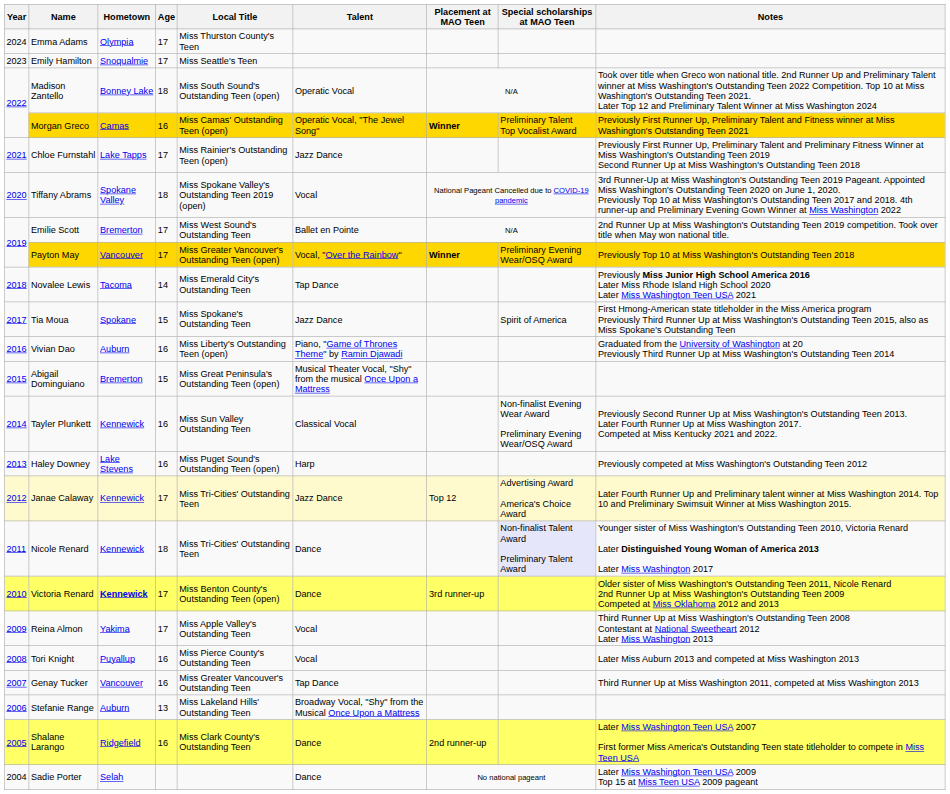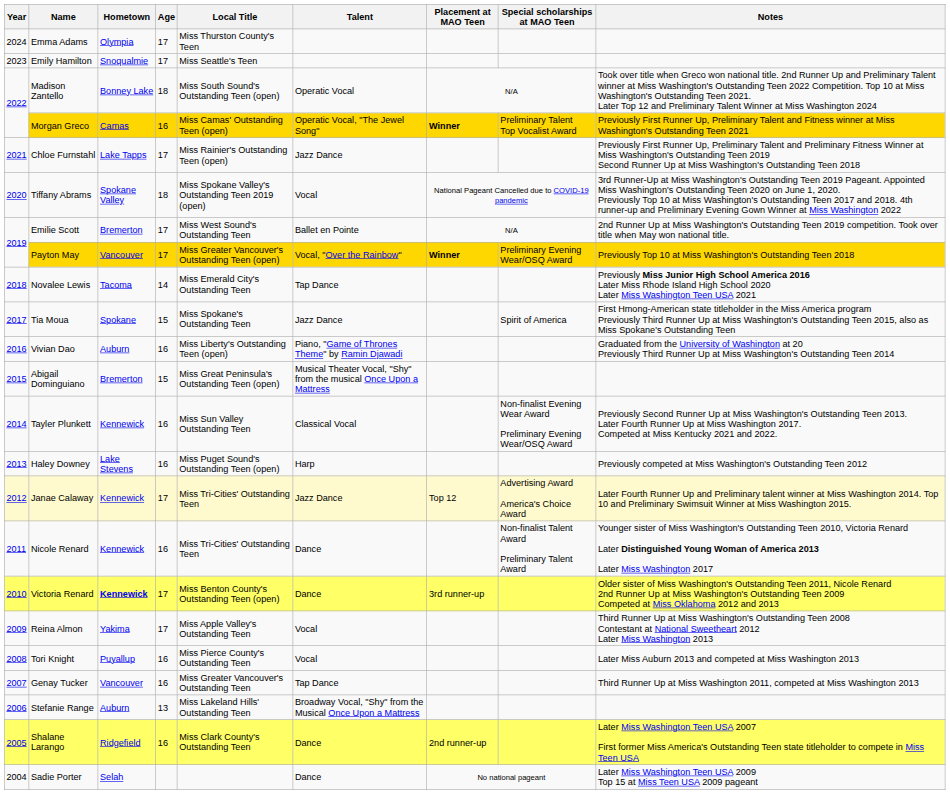 <table class="wikitable sortable"style="font-size:95%;">
 <tr bgcolor="#efefef">
 <th>Year</th>
 <th>Name</th>
 <th>Hometown</th>
 <th>Age</th>
 <th>Local Title</th>
 <th>Talent</th>
 <th>Placement at MAO Teen</th>
 <th>Special scholarships at MAO Teen</th>
 <th>Notes</th>
 </tr>
 <tr>
 <td>2024</td>
 <td>Emma Adams</td>
 <td><a href='#'>Olympia</a></td>
 <td>17</td>
 <td>Miss Thurston County's Teen</td>
 <td></td>
 <td></td>
 <td></td>
 <td></td>
 </tr>
 <tr>
 <td>2023</td>
 <td>Emily Hamilton</td>
 <td><a href='#'>Snoqualmie</a></td>
 <td>17</td>
 <td>Miss Seattle's Teen</td>
 <td></td>
 <td></td>
 <td></td>
 <td></td>
 </tr>
 <tr>
 <td rowspan=2><a href='#'>2022</a></td>
 <td>Madison Zantello</td>
 <td><a href='#'>Bonney Lake</a></td>
 <td>18</td>
 <td>Miss South Sound's Outstanding Teen (open)</td>
 <td>Operatic Vocal</td>
 <td colspan =2 style="text-align:center;"><small>N/A</small></td>
 <td>Took over title when Greco won national title. 2nd Runner Up and Preliminary Talent winner at Miss Washington's Outstanding Teen 2022 Competition. Top 10 at Miss Washington's Outstanding Teen 2021.<br>Later Top 12 and Preliminary Talent Winner at Miss Washington 2024</td>
 </tr>
 <tr style="background-color:gold;">
 <td>Morgan Greco</td>
 <td><a href='#'>Camas</a></td>
 <td>16</td>
 <td>Miss Camas' Outstanding Teen (open)</td>
 <td>Operatic Vocal, "The Jewel Song"</td>
 <td><strong>Winner</strong></td>
 <td>Preliminary Talent<br>Top Vocalist Award</td>
 <td>Previously First Runner Up, Preliminary Talent and Fitness winner at Miss Washington's Outstanding Teen 2021</td>
 </tr>
 <tr>
 <td><a href='#'>2021</a></td>
 <td>Chloe Furnstahl</td>
 <td><a href='#'>Lake Tapps</a></td>
 <td>17</td>
 <td>Miss Rainier's Outstanding Teen (open)</td>
 <td>Jazz Dance</td>
 <td></td>
 <td></td>
 <td>Previously First Runner Up, Preliminary Talent and Preliminary Fitness Winner at Miss Washington's Outstanding Teen 2019<br>Second Runner Up at Miss Washington's Outstanding Teen 2018</td>
 </tr>
 <tr>
 <td><a href='#'>2020</a></td>
 <td>Tiffany Abrams</td>
 <td><a href='#'>Spokane Valley</a></td>
 <td>18</td>
 <td>Miss Spokane Valley's Outstanding Teen 2019 (open)</td>
 <td>Vocal</td>
 <td style="text-align:center;" colspan=2 style="text-align:center;"><small>National Pageant Cancelled due to <a href='#'>COVID-19 pandemic</a></small></td>
 <td>3rd Runner-Up at Miss Washington's Outstanding Teen 2019 Pageant. Appointed Miss Washington's Outstanding Teen 2020 on June 1, 2020.<br>Previously Top 10 at Miss Washington's Outstanding Teen 2017 and 2018. 4th runner-up and Preliminary Evening Gown Winner at <a href='#'>Miss Washington</a> 2022</td>
 </tr>
 <tr>
 <td rowspan=2><a href='#'>2019</a></td>
 <td>Emilie Scott</td>
 <td><a href='#'>Bremerton</a></td>
 <td>17</td>
 <td>Miss West Sound's Outstanding Teen</td>
 <td>Ballet en Pointe</td>
 <td colspan =2 style="text-align:center;"><small>N/A</small></td>
 <td>2nd Runner Up at Miss Washington's Outstanding Teen 2019 competition. Took over title when May won national title.</td>
 </tr>
 <tr style="background-color:gold;">
 <td>Payton May</td>
 <td><a href='#'>Vancouver</a></td>
 <td>17</td>
 <td>Miss Greater Vancouver's Outstanding Teen (open)</td>
 <td>Vocal, "<a href='#'>Over the Rainbow</a>"</td>
 <td><strong>Winner</strong></td>
 <td>Preliminary Evening Wear/OSQ Award</td>
 <td>Previously Top 10 at Miss Washington's Outstanding Teen 2018</td>
 </tr>
 <tr>
 <td><a href='#'>2018</a></td>
 <td>Novalee Lewis</td>
 <td><a href='#'>Tacoma</a></td>
 <td>14</td>
 <td>Miss Emerald City's Outstanding Teen</td>
 <td>Tap Dance</td>
 <td></td>
 <td></td>
 <td>Previously <strong>Miss Junior High School America 2016</strong><br>Later Miss Rhode Island High School 2020<br>Later <a href='#'>Miss Washington Teen USA</a> 2021</td>
 </tr>
 <tr>
 <td><a href='#'>2017</a></td>
 <td>Tia Moua</td>
 <td><a href='#'>Spokane</a></td>
 <td>15</td>
 <td>Miss Spokane's Outstanding Teen</td>
 <td>Jazz Dance</td>
 <td></td>
 <td>Spirit of America</td>
 <td>First Hmong-American state titleholder in the Miss America program<br>Previously Third Runner Up at Miss Washington's Outstanding Teen 2015, also as Miss Spokane's Outstanding Teen</td>
 </tr>
 <tr>
 <td><a href='#'>2016</a></td>
 <td>Vivian Dao</td>
 <td><a href='#'>Auburn</a></td>
 <td>16</td>
 <td>Miss Liberty's Outstanding Teen (open)</td>
 <td>Piano, "<a href='#'>Game of Thrones Theme</a>" by <a href='#'>Ramin Djawadi</a></td>
 <td></td>
 <td></td>
 <td>Graduated from the <a href='#'>University of Washington</a> at 20<br>Previously Third Runner Up at Miss Washington's Outstanding Teen 2014</td>
 </tr>
 <tr>
 <td><a href='#'>2015</a></td>
 <td>Abigail Dominguiano</td>
 <td><a href='#'>Bremerton</a></td>
 <td>15</td>
 <td>Miss Great Peninsula's Outstanding Teen (open)</td>
 <td>Musical Theater Vocal, "Shy" from the musical <a href='#'>Once Upon a Mattress</a></td>
 <td></td>
 <td></td>
 <td></td>
 </tr>
 <tr>
 <td><a href='#'>2014</a></td>
 <td>Tayler Plunkett</td>
 <td><a href='#'>Kennewick</a></td>
 <td>16</td>
 <td>Miss Sun Valley Outstanding Teen</td>
 <td>Classical Vocal</td>
 <td></td>
 <td>Non-finalist Evening Wear Award<br><br>Preliminary Evening Wear/OSQ Award</td>
 <td>Previously Second Runner Up at Miss Washington's Outstanding Teen 2013.<br>Later Fourth Runner Up at Miss Washington 2017.<br>Competed at Miss Kentucky 2021 and 2022.</td>
 </tr>
 <tr>
 <td><a href='#'>2013</a></td>
 <td>Haley Downey</td>
 <td><a href='#'>Lake Stevens</a></td>
 <td>16</td>
 <td>Miss Puget Sound's Outstanding Teen (open)</td>
 <td>Harp</td>
 <td></td>
 <td></td>
 <td>Previously competed at Miss Washington's Outstanding Teen 2012</td>
 </tr>
 <tr style="background-color:#FFFACD;">
 <td><a href='#'>2012</a></td>
 <td>Janae Calaway</td>
 <td><a href='#'>Kennewick</a></td>
 <td>17</td>
 <td>Miss Tri-Cities' Outstanding Teen</td>
 <td>Jazz Dance</td>
 <td>Top 12</td>
 <td>Advertising Award<br><br>America's Choice Award</td>
 <td>Later Fourth Runner Up and Preliminary talent winner at Miss Washington 2014. Top 10 and Preliminary Swimsuit Winner at Miss Washington 2015.</td>
 </tr>
 <tr>
 <td><a href='#'>2011</a></td>
 <td>Nicole Renard</td>
 <td><a href='#'>Kennewick</a></td>
-<td>18</td>
+<td>16</td>
 <td>Miss Tri-Cities' Outstanding Teen</td>
 <td>Dance</td>
 <td></td>
-<td style="background: lavender;">Non-finalist Talent Award<br><br>Preliminary Talent Award</td>
+<td>Non-finalist Talent Award<br><br>Preliminary Talent Award</td>
 <td>Younger sister of Miss Washington's Outstanding Teen 2010, Victoria Renard<br><br>Later <strong>Distinguished Young Woman of America 2013</strong><br><br>Later <a href='#'>Miss Washington</a> 2017</td>
 </tr>
 <tr style="background-color:#FFFF66;">
 <td><a href='#'>2010</a></td>
 <td>Victoria Renard</td>
 <td><strong><a href='#'>Kennewick</a></strong></td>
 <td>17</td>
 <td>Miss Benton County's Outstanding Teen (open)</td>
 <td>Dance</td>
 <td>3rd runner-up</td>
 <td></td>
 <td>Older sister of Miss Washington's Outstanding Teen 2011, Nicole Renard<br>2nd Runner Up at Miss Washington's Outstanding Teen 2009<br>Competed at <a href='#'>Miss Oklahoma</a> 2012 and 2013</td>
 </tr>
 <tr>
 <td><a href='#'>2009</a></td>
 <td>Reina Almon</td>
 <td><a href='#'>Yakima</a></td>
 <td>17</td>
 <td>Miss Apple Valley's Outstanding Teen</td>
 <td>Vocal</td>
 <td></td>
 <td></td>
 <td>Third Runner Up at Miss Washington's Outstanding Teen 2008<br>Contestant at <a href='#'>National Sweetheart</a> 2012<br>Later <a href='#'>Miss Washington</a> 2013</td>
 </tr>
 <tr>
 <td><a href='#'>2008</a></td>
 <td>Tori Knight</td>
 <td><a href='#'>Puyallup</a></td>
 <td>16</td>
 <td>Miss Pierce County's Outstanding Teen</td>
 <td>Vocal</td>
 <td></td>
 <td></td>
 <td>Later Miss Auburn 2013 and competed at Miss Washington 2013</td>
 </tr>
 <tr>
 <td><a href='#'>2007</a></td>
 <td>Genay Tucker</td>
 <td><a href='#'>Vancouver</a></td>
 <td>16</td>
 <td>Miss Greater Vancouver's Outstanding Teen</td>
 <td>Tap Dance</td>
 <td></td>
 <td></td>
 <td>Third Runner Up at Miss Washington 2011, competed at Miss Washington 2013</td>
 </tr>
 <tr>
 <td><a href='#'>2006</a></td>
 <td>Stefanie Range</td>
 <td><a href='#'>Auburn</a></td>
 <td>13</td>
 <td>Miss Lakeland Hills' Outstanding Teen</td>
 <td>Broadway Vocal, "Shy" from the Musical <a href='#'>Once Upon a Mattress</a></td>
 <td></td>
 <td></td>
 <td></td>
 </tr>
 <tr style="background-color:#FFFF66;">
 <td><a href='#'>2005</a></td>
 <td>Shalane Larango</td>
 <td><a href='#'>Ridgefield</a></td>
 <td>16</td>
 <td>Miss Clark County's Outstanding Teen</td>
 <td>Dance</td>
 <td>2nd runner-up</td>
 <td></td>
 <td>Later <a href='#'>Miss Washington Teen USA</a> 2007<br><br>First former Miss America's Outstanding Teen state titleholder to compete in <a href='#'>Miss Teen USA</a></td>
 </tr>
 <tr>
 <td>2004</td>
 <td>Sadie Porter</td>
 <td><a href='#'>Selah</a></td>
 <td></td>
 <td></td>
 <td>Dance</td>
 <td colspan="2" style="text-align:center;"><small>No national pageant</small></td>
 <td>Later <a href='#'>Miss Washington Teen USA</a> 2009<br>Top 15 at <a href='#'>Miss Teen USA</a> 2009 pageant</td>
 </tr>
 </table>
